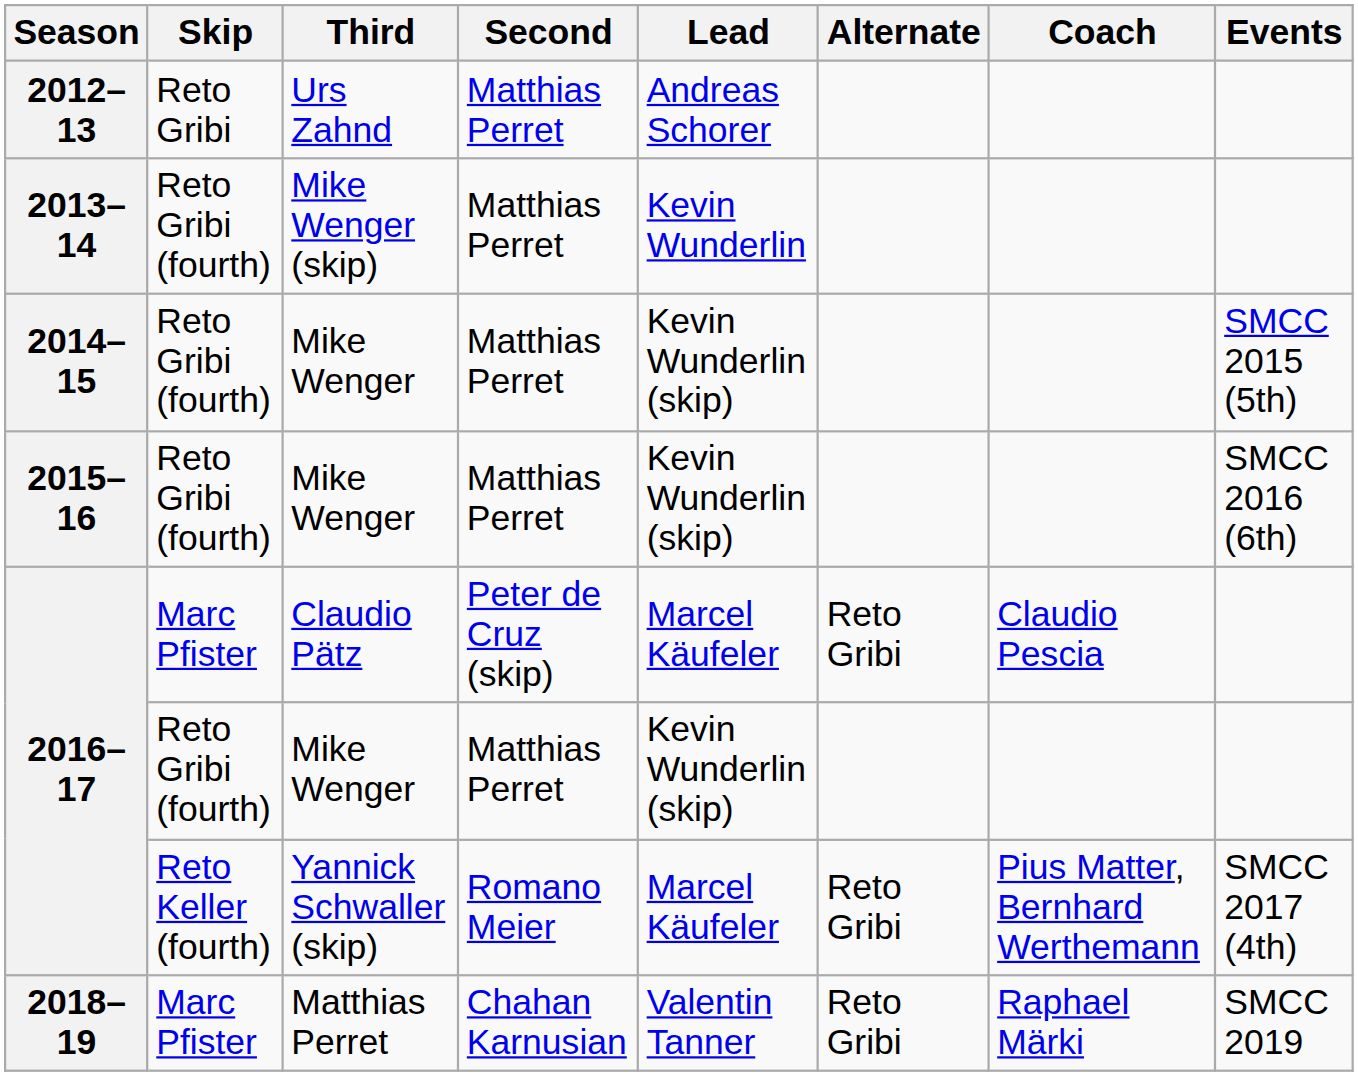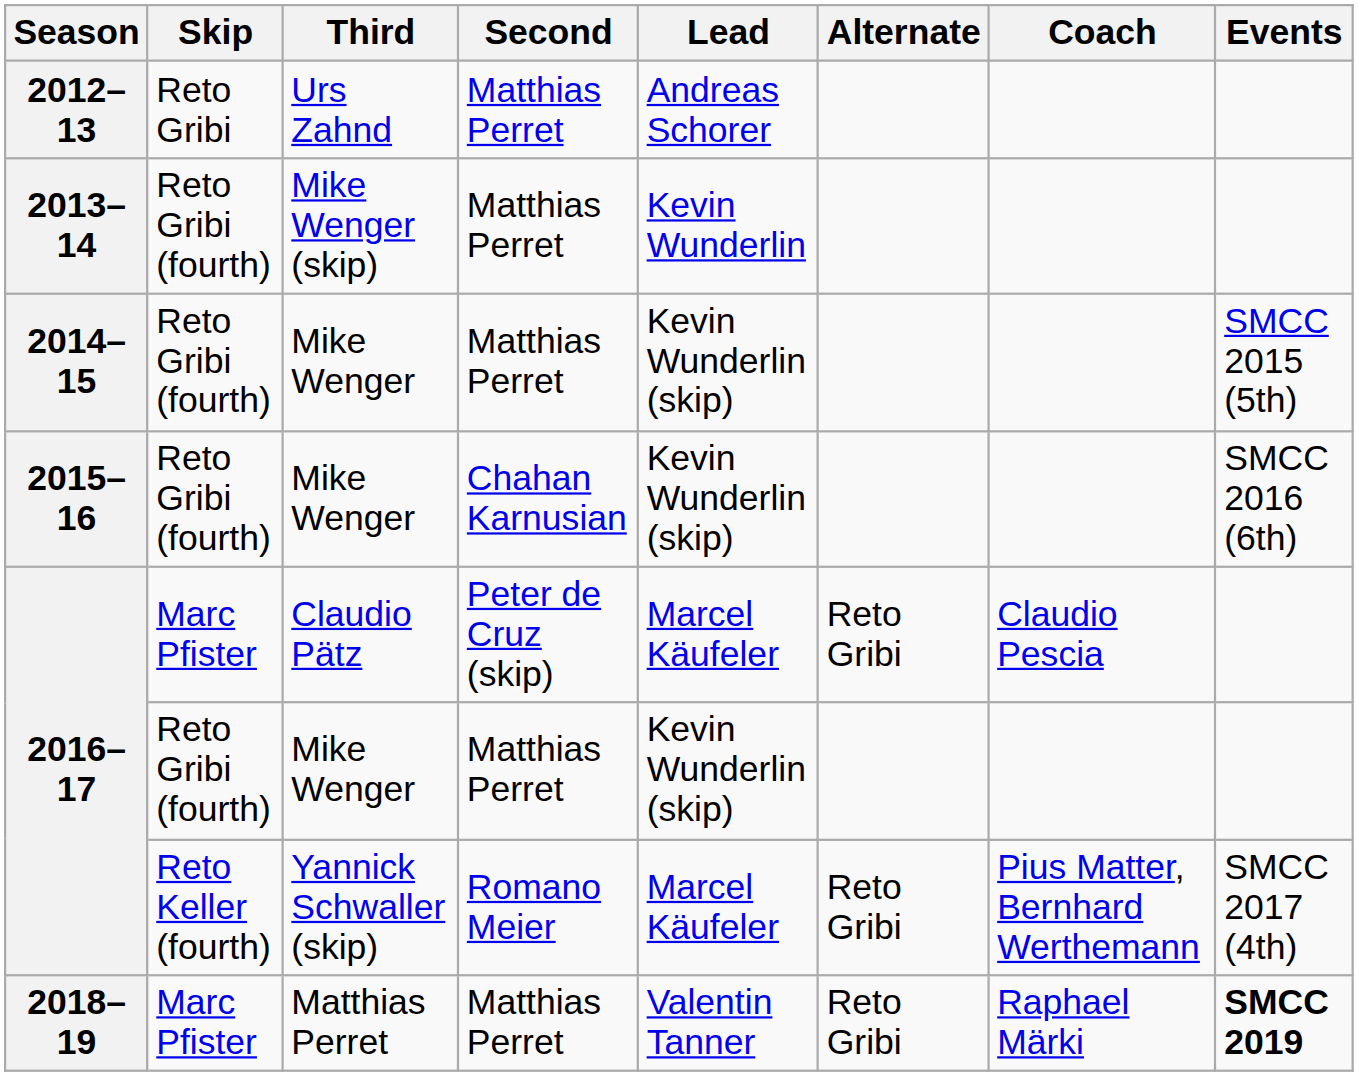 <table class="wikitable">
 <tr>
 <th scope="col">Season</th>
 <th scope="col">Skip</th>
 <th scope="col">Third</th>
 <th scope="col">Second</th>
 <th scope="col">Lead</th>
 <th scope="col">Alternate</th>
 <th scope="col">Coach</th>
 <th scope="col">Events</th>
 </tr>
 <tr>
 <th scope="row">2012–13</th>
 <td>Reto Gribi</td>
 <td><a href='#'>Urs Zahnd</a></td>
 <td><a href='#'>Matthias Perret</a></td>
 <td><a href='#'>Andreas Schorer</a></td>
 <td></td>
 <td></td>
 <td></td>
 </tr>
 <tr>
 <th scope="row">2013–14</th>
 <td>Reto Gribi (fourth)</td>
 <td><a href='#'>Mike Wenger</a> (skip)</td>
 <td>Matthias Perret</td>
 <td><a href='#'>Kevin Wunderlin</a></td>
 <td></td>
 <td></td>
 <td></td>
 </tr>
 <tr>
 <th scope="row">2014–15</th>
 <td>Reto Gribi (fourth)</td>
 <td>Mike Wenger</td>
 <td>Matthias Perret</td>
 <td>Kevin Wunderlin (skip)</td>
 <td></td>
 <td></td>
 <td><a href='#'>SMCC</a> 2015 (5th)</td>
 </tr>
 <tr>
 <th scope="row">2015–16</th>
 <td>Reto Gribi (fourth)</td>
 <td>Mike Wenger</td>
-<td>Matthias Perret</td>
+<td><a href='#'>Chahan Karnusian</a></td>
 <td>Kevin Wunderlin (skip)</td>
 <td></td>
 <td></td>
 <td>SMCC 2016 (6th)</td>
 </tr>
 <tr>
 <th scope="row" rowspan=3>2016–17</th>
 <td><a href='#'>Marc Pfister</a></td>
 <td><a href='#'>Claudio Pätz</a></td>
 <td><a href='#'>Peter de Cruz</a> (skip)</td>
 <td><a href='#'>Marcel Käufeler</a></td>
 <td>Reto Gribi</td>
 <td><a href='#'>Claudio Pescia</a></td>
 <td> </td>
 </tr>
 <tr>
 <td>Reto Gribi (fourth)</td>
 <td>Mike Wenger</td>
 <td>Matthias Perret</td>
 <td>Kevin Wunderlin (skip)</td>
 <td></td>
 <td></td>
 <td></td>
 </tr>
 <tr>
 <td><a href='#'>Reto Keller</a> (fourth)</td>
 <td><a href='#'>Yannick Schwaller</a> (skip)</td>
 <td><a href='#'>Romano Meier</a></td>
 <td><a href='#'>Marcel Käufeler</a></td>
 <td>Reto Gribi</td>
 <td><a href='#'>Pius Matter</a>, <a href='#'>Bernhard Werthemann</a></td>
 <td>SMCC 2017 (4th)</td>
 </tr>
 <tr>
 <th scope="row">2018–19</th>
 <td><a href='#'>Marc Pfister</a></td>
 <td>Matthias Perret</td>
-<td><a href='#'>Chahan Karnusian</a></td>
+<td>Matthias Perret</td>
 <td><a href='#'>Valentin Tanner</a></td>
 <td>Reto Gribi</td>
 <td><a href='#'>Raphael Märki</a></td>
-<td>SMCC 2019 </td>
+<td><strong>SMCC 2019 </strong></td>
 </tr>
 </table>
